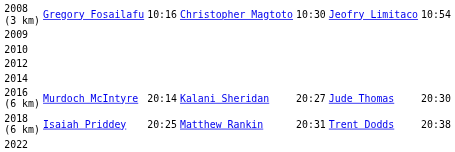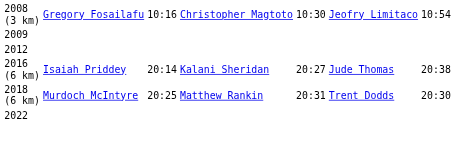 <table>
 <tr>
 <td>2008<br>(3 km)</td>
 <td align=left><a href='#'>Gregory Fosailafu</a> <br> </td>
 <td>10:16</td>
 <td align=left><a href='#'>Christopher Magtoto</a> <br> </td>
 <td>10:30</td>
 <td align=left><a href='#'>Jeofry Limitaco</a> <br> </td>
 <td>10:54</td>
 </tr>
 <tr>
 <td>2009<br></td>
 <td align=left></td>
 <td></td>
 <td align=left></td>
 <td></td>
 <td align=left></td>
 <td></td>
 </tr>
 <tr>
-<td>2010<br></td>
-<td align=left></td>
-<td></td>
-<td align=left></td>
-<td></td>
-<td align=left></td>
-<td></td>
-</tr>
-<tr>
 <td>2012<br></td>
 <td align=left></td>
 <td></td>
 <td align=left></td>
 <td></td>
 <td align=left></td>
 <td></td>
 </tr>
 <tr>
-<td>2014<br></td>
-<td align=left></td>
-<td></td>
-<td align=left></td>
-<td></td>
-<td align=left></td>
-<td></td>
-</tr>
-<tr>
 <td>2016<br>(6 km)</td>
-<td align=left><a href='#'>Murdoch McIntyre</a> <br> </td>
+<td align=left><a href='#'>Isaiah Priddey</a> <br> </td>
 <td>20:14</td>
 <td align=left><a href='#'>Kalani Sheridan</a> <br> </td>
 <td>20:27</td>
 <td align=left><a href='#'>Jude Thomas</a> <br> </td>
-<td>20:30</td>
+<td>20:38</td>
 </tr>
 <tr>
 <td>2018<br>(6 km)</td>
-<td align=left><a href='#'>Isaiah Priddey</a> <br> </td>
+<td align=left><a href='#'>Murdoch McIntyre</a> <br> </td>
 <td>20:25</td>
 <td align=left><a href='#'>Matthew Rankin</a> <br> </td>
 <td>20:31</td>
 <td align=left><a href='#'>Trent Dodds</a> <br> </td>
-<td>20:38</td>
+<td>20:30</td>
 </tr>
 <tr>
 <td>2022<br></td>
 <td align=left></td>
 <td></td>
 <td align=left></td>
 <td></td>
 <td align=left></td>
 <td></td>
 </tr>
 </table>
